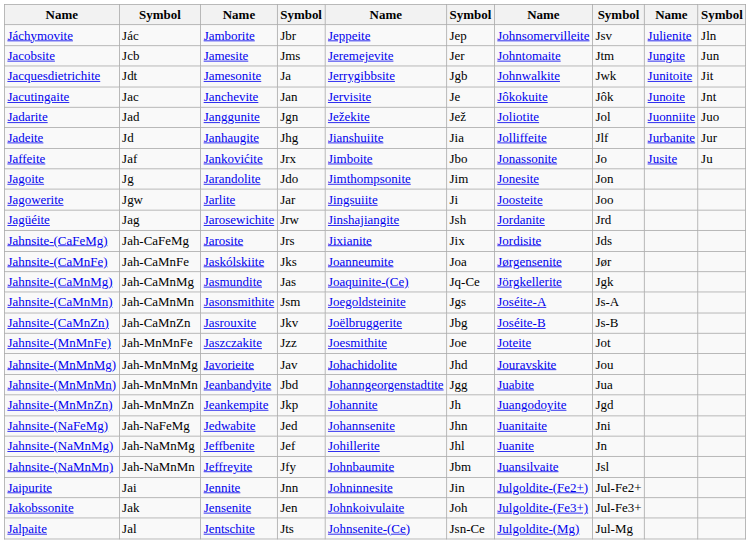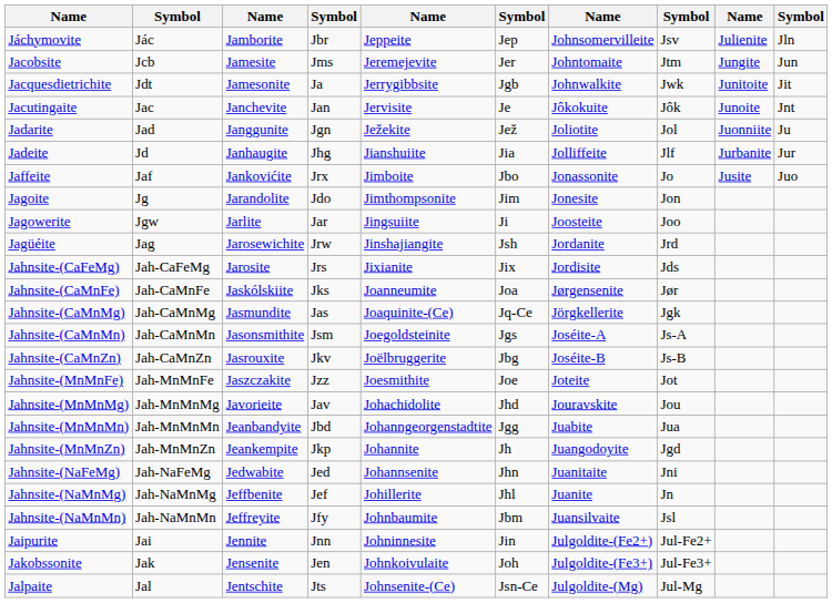 <table class="wikitable">
 <tr>
 <th>Name</th>
 <th>Symbol</th>
 <th>Name</th>
 <th>Symbol</th>
 <th>Name</th>
 <th>Symbol</th>
 <th>Name</th>
 <th>Symbol</th>
 <th>Name</th>
 <th>Symbol</th>
 </tr>
 <tr>
 <td><a href='#'>Jáchymovite</a></td>
 <td>Jác</td>
 <td><a href='#'>Jamborite</a></td>
 <td>Jbr</td>
 <td><a href='#'>Jeppeite</a></td>
 <td>Jep</td>
 <td><a href='#'>Johnsomervilleite</a></td>
 <td>Jsv</td>
 <td><a href='#'>Julienite</a></td>
 <td>Jln</td>
 </tr>
 <tr>
 <td><a href='#'>Jacobsite</a></td>
 <td>Jcb</td>
 <td><a href='#'>Jamesite</a></td>
 <td>Jms</td>
 <td><a href='#'>Jeremejevite</a></td>
 <td>Jer</td>
 <td><a href='#'>Johntomaite</a></td>
 <td>Jtm</td>
 <td><a href='#'>Jungite</a></td>
 <td>Jun</td>
 </tr>
 <tr>
 <td><a href='#'>Jacquesdietrichite</a></td>
 <td>Jdt</td>
 <td><a href='#'>Jamesonite</a></td>
 <td>Ja</td>
 <td><a href='#'>Jerrygibbsite</a></td>
 <td>Jgb</td>
 <td><a href='#'>Johnwalkite</a></td>
 <td>Jwk</td>
 <td><a href='#'>Junitoite</a></td>
 <td>Jit</td>
 </tr>
 <tr>
 <td><a href='#'>Jacutingaite</a></td>
 <td>Jac</td>
 <td><a href='#'>Janchevite</a></td>
 <td>Jan</td>
 <td><a href='#'>Jervisite</a></td>
 <td>Je</td>
 <td><a href='#'>Jôkokuite</a></td>
 <td>Jôk</td>
 <td><a href='#'>Junoite</a></td>
 <td>Jnt</td>
 </tr>
 <tr>
 <td><a href='#'>Jadarite</a></td>
 <td>Jad</td>
 <td><a href='#'>Janggunite</a></td>
 <td>Jgn</td>
 <td><a href='#'>Ježekite</a></td>
 <td>Jež</td>
 <td><a href='#'>Joliotite</a></td>
 <td>Jol</td>
 <td><a href='#'>Juonniite</a></td>
-<td>Juo</td>
+<td>Ju</td>
 </tr>
 <tr>
 <td><a href='#'>Jadeite</a></td>
 <td>Jd</td>
 <td><a href='#'>Janhaugite</a></td>
 <td>Jhg</td>
 <td><a href='#'>Jianshuiite</a></td>
 <td>Jia</td>
 <td><a href='#'>Jolliffeite</a></td>
 <td>Jlf</td>
 <td><a href='#'>Jurbanite</a></td>
 <td>Jur</td>
 </tr>
 <tr>
 <td><a href='#'>Jaffeite</a></td>
 <td>Jaf</td>
 <td><a href='#'>Jankovićite</a></td>
 <td>Jrx</td>
 <td><a href='#'>Jimboite</a></td>
 <td>Jbo</td>
 <td><a href='#'>Jonassonite</a></td>
 <td>Jo</td>
 <td><a href='#'>Jusite</a></td>
-<td>Ju</td>
+<td>Juo</td>
 </tr>
 <tr>
 <td><a href='#'>Jagoite</a></td>
 <td>Jg</td>
 <td><a href='#'>Jarandolite</a></td>
 <td>Jdo</td>
 <td><a href='#'>Jimthompsonite</a></td>
 <td>Jim</td>
 <td><a href='#'>Jonesite</a></td>
 <td>Jon</td>
 <td></td>
 <td></td>
 </tr>
 <tr>
 <td><a href='#'>Jagowerite</a></td>
 <td>Jgw</td>
 <td><a href='#'>Jarlite</a></td>
 <td>Jar</td>
 <td><a href='#'>Jingsuiite</a></td>
 <td>Ji</td>
 <td><a href='#'>Joosteite</a></td>
 <td>Joo</td>
 <td></td>
 <td></td>
 </tr>
 <tr>
 <td><a href='#'>Jagüéite</a></td>
 <td>Jag</td>
 <td><a href='#'>Jarosewichite</a></td>
 <td>Jrw</td>
 <td><a href='#'>Jinshajiangite</a></td>
 <td>Jsh</td>
 <td><a href='#'>Jordanite</a></td>
 <td>Jrd</td>
 <td></td>
 <td></td>
 </tr>
 <tr>
 <td><a href='#'>Jahnsite-(CaFeMg)</a></td>
 <td>Jah-CaFeMg</td>
 <td><a href='#'>Jarosite</a></td>
 <td>Jrs</td>
 <td><a href='#'>Jixianite</a></td>
 <td>Jix</td>
 <td><a href='#'>Jordisite</a></td>
 <td>Jds</td>
 <td></td>
 <td></td>
 </tr>
 <tr>
 <td><a href='#'>Jahnsite-(CaMnFe)</a></td>
 <td>Jah-CaMnFe</td>
 <td><a href='#'>Jaskólskiite</a></td>
 <td>Jks</td>
 <td><a href='#'>Joanneumite</a></td>
 <td>Joa</td>
 <td><a href='#'>Jørgensenite</a></td>
 <td>Jør</td>
 <td></td>
 <td></td>
 </tr>
 <tr>
 <td><a href='#'>Jahnsite-(CaMnMg)</a></td>
 <td>Jah-CaMnMg</td>
 <td><a href='#'>Jasmundite</a></td>
 <td>Jas</td>
 <td><a href='#'>Joaquinite-(Ce)</a></td>
 <td>Jq-Ce</td>
 <td><a href='#'>Jörgkellerite</a></td>
 <td>Jgk</td>
 <td></td>
 <td></td>
 </tr>
 <tr>
 <td><a href='#'>Jahnsite-(CaMnMn)</a></td>
 <td>Jah-CaMnMn</td>
 <td><a href='#'>Jasonsmithite</a></td>
 <td>Jsm</td>
 <td><a href='#'>Joegoldsteinite</a></td>
 <td>Jgs</td>
 <td><a href='#'>Joséite-A</a></td>
 <td>Js-A</td>
 <td></td>
 <td></td>
 </tr>
 <tr>
 <td><a href='#'>Jahnsite-(CaMnZn)</a></td>
 <td>Jah-CaMnZn</td>
 <td><a href='#'>Jasrouxite</a></td>
 <td>Jkv</td>
 <td><a href='#'>Joëlbruggerite</a></td>
 <td>Jbg</td>
 <td><a href='#'>Joséite-B</a></td>
 <td>Js-B</td>
 <td></td>
 <td></td>
 </tr>
 <tr>
 <td><a href='#'>Jahnsite-(MnMnFe)</a></td>
 <td>Jah-MnMnFe</td>
 <td><a href='#'>Jaszczakite</a></td>
 <td>Jzz</td>
 <td><a href='#'>Joesmithite</a></td>
 <td>Joe</td>
 <td><a href='#'>Joteite</a></td>
 <td>Jot</td>
 <td></td>
 <td></td>
 </tr>
 <tr>
 <td><a href='#'>Jahnsite-(MnMnMg)</a></td>
 <td>Jah-MnMnMg</td>
 <td><a href='#'>Javorieite</a></td>
 <td>Jav</td>
 <td><a href='#'>Johachidolite</a></td>
 <td>Jhd</td>
 <td><a href='#'>Jouravskite</a></td>
 <td>Jou</td>
 <td></td>
 <td></td>
 </tr>
 <tr>
 <td><a href='#'>Jahnsite-(MnMnMn)</a></td>
 <td>Jah-MnMnMn</td>
 <td><a href='#'>Jeanbandyite</a></td>
 <td>Jbd</td>
 <td><a href='#'>Johanngeorgenstadtite</a></td>
 <td>Jgg</td>
 <td><a href='#'>Juabite</a></td>
 <td>Jua</td>
 <td></td>
 <td></td>
 </tr>
 <tr>
 <td><a href='#'>Jahnsite-(MnMnZn)</a></td>
 <td>Jah-MnMnZn</td>
 <td><a href='#'>Jeankempite</a></td>
 <td>Jkp</td>
 <td><a href='#'>Johannite</a></td>
 <td>Jh</td>
 <td><a href='#'>Juangodoyite</a></td>
 <td>Jgd</td>
 <td></td>
 <td></td>
 </tr>
 <tr>
 <td><a href='#'>Jahnsite-(NaFeMg)</a></td>
 <td>Jah-NaFeMg</td>
 <td><a href='#'>Jedwabite</a></td>
 <td>Jed</td>
 <td><a href='#'>Johannsenite</a></td>
 <td>Jhn</td>
 <td><a href='#'>Juanitaite</a></td>
 <td>Jni</td>
 <td></td>
 <td></td>
 </tr>
 <tr>
 <td><a href='#'>Jahnsite-(NaMnMg)</a></td>
 <td>Jah-NaMnMg</td>
 <td><a href='#'>Jeffbenite</a></td>
 <td>Jef</td>
 <td><a href='#'>Johillerite</a></td>
 <td>Jhl</td>
 <td><a href='#'>Juanite</a></td>
 <td>Jn</td>
 <td></td>
 <td></td>
 </tr>
 <tr>
 <td><a href='#'>Jahnsite-(NaMnMn)</a></td>
 <td>Jah-NaMnMn</td>
 <td><a href='#'>Jeffreyite</a></td>
 <td>Jfy</td>
 <td><a href='#'>Johnbaumite</a></td>
 <td>Jbm</td>
 <td><a href='#'>Juansilvaite</a></td>
 <td>Jsl</td>
 <td></td>
 <td></td>
 </tr>
 <tr>
 <td><a href='#'>Jaipurite</a></td>
 <td>Jai</td>
 <td><a href='#'>Jennite</a></td>
 <td>Jnn</td>
 <td><a href='#'>Johninnesite</a></td>
 <td>Jin</td>
 <td><a href='#'>Julgoldite-(Fe2+)</a></td>
 <td>Jul-Fe2+</td>
 <td></td>
 <td></td>
 </tr>
 <tr>
 <td><a href='#'>Jakobssonite</a></td>
 <td>Jak</td>
 <td><a href='#'>Jensenite</a></td>
 <td>Jen</td>
 <td><a href='#'>Johnkoivulaite</a></td>
 <td>Joh</td>
 <td><a href='#'>Julgoldite-(Fe3+)</a></td>
 <td>Jul-Fe3+</td>
 <td></td>
 <td></td>
 </tr>
 <tr>
 <td><a href='#'>Jalpaite</a></td>
 <td>Jal</td>
 <td><a href='#'>Jentschite</a></td>
 <td>Jts</td>
 <td><a href='#'>Johnsenite-(Ce)</a></td>
 <td>Jsn-Ce</td>
 <td><a href='#'>Julgoldite-(Mg)</a></td>
 <td>Jul-Mg</td>
 <td></td>
 <td></td>
 </tr>
 </table>
